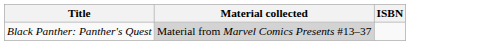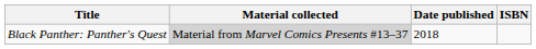 <table class="wikitable sortable">
 <tr>
 <th>Title</th>
 <th>Material collected</th>
+<th>Date published</th>
 <th>ISBN</th>
 </tr>
 <tr>
 <td><em>Black Panther: Panther's Quest</em></td>
 <td style="background: lightgrey;">Material from <em>Marvel Comics Presents</em> #13–37</td>
+<td>2018</td>
 <td></td>
 </tr>
 </table>
